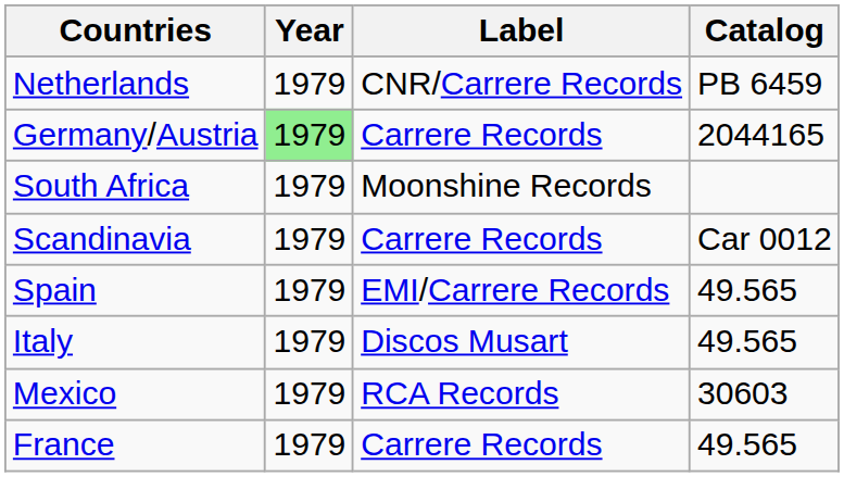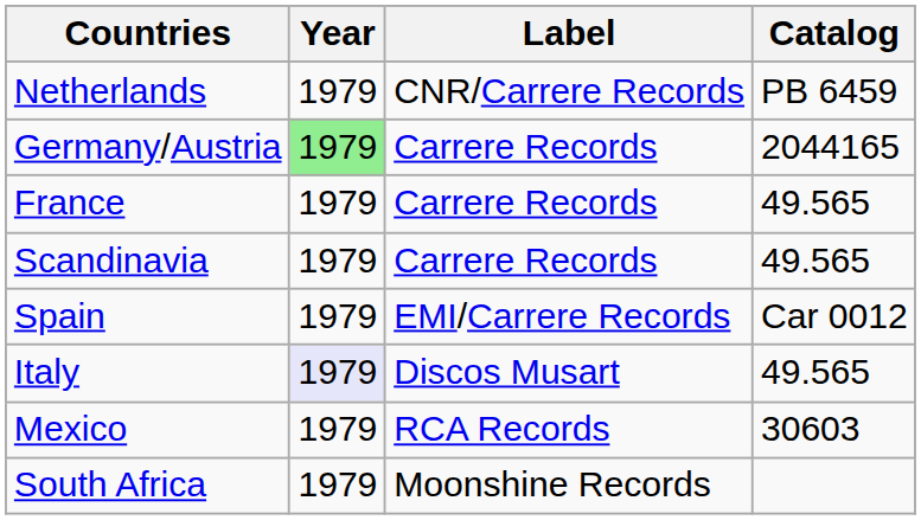 <table class="wikitable">
 <tr>
 <th>Countries</th>
 <th>Year</th>
 <th>Label</th>
 <th>Catalog</th>
 </tr>
 <tr>
 <td><a href='#'>Netherlands</a></td>
 <td>1979</td>
 <td>CNR/<a href='#'>Carrere Records</a></td>
 <td>PB 6459</td>
 </tr>
 <tr>
 <td><a href='#'>Germany</a>/<a href='#'>Austria</a></td>
 <td style="background: lightgreen;">1979</td>
 <td><a href='#'>Carrere Records</a></td>
 <td>2044165</td>
 </tr>
 <tr>
-<td><a href='#'>South Africa</a></td>
+<td><a href='#'>France</a></td>
 <td>1979</td>
-<td>Moonshine Records</td>
-<td></td>
+<td><a href='#'>Carrere Records</a></td>
+<td>49.565</td>
 </tr>
 <tr>
 <td><a href='#'>Scandinavia</a></td>
 <td>1979</td>
 <td><a href='#'>Carrere Records</a></td>
-<td>Car 0012</td>
+<td>49.565</td>
 </tr>
 <tr>
 <td><a href='#'>Spain</a></td>
 <td>1979</td>
 <td><a href='#'>EMI</a>/<a href='#'>Carrere Records</a></td>
-<td>49.565</td>
+<td>Car 0012</td>
 </tr>
 <tr>
 <td><a href='#'>Italy</a></td>
-<td>1979</td>
+<td style="background: lavender;">1979</td>
 <td><a href='#'>Discos Musart</a></td>
 <td>49.565</td>
 </tr>
 <tr>
 <td><a href='#'>Mexico</a></td>
 <td>1979</td>
 <td><a href='#'>RCA Records</a></td>
 <td>30603</td>
 </tr>
 <tr>
-<td><a href='#'>France</a></td>
+<td><a href='#'>South Africa</a></td>
 <td>1979</td>
-<td><a href='#'>Carrere Records</a></td>
-<td>49.565</td>
+<td>Moonshine Records</td>
+<td></td>
 </tr>
 </table>
